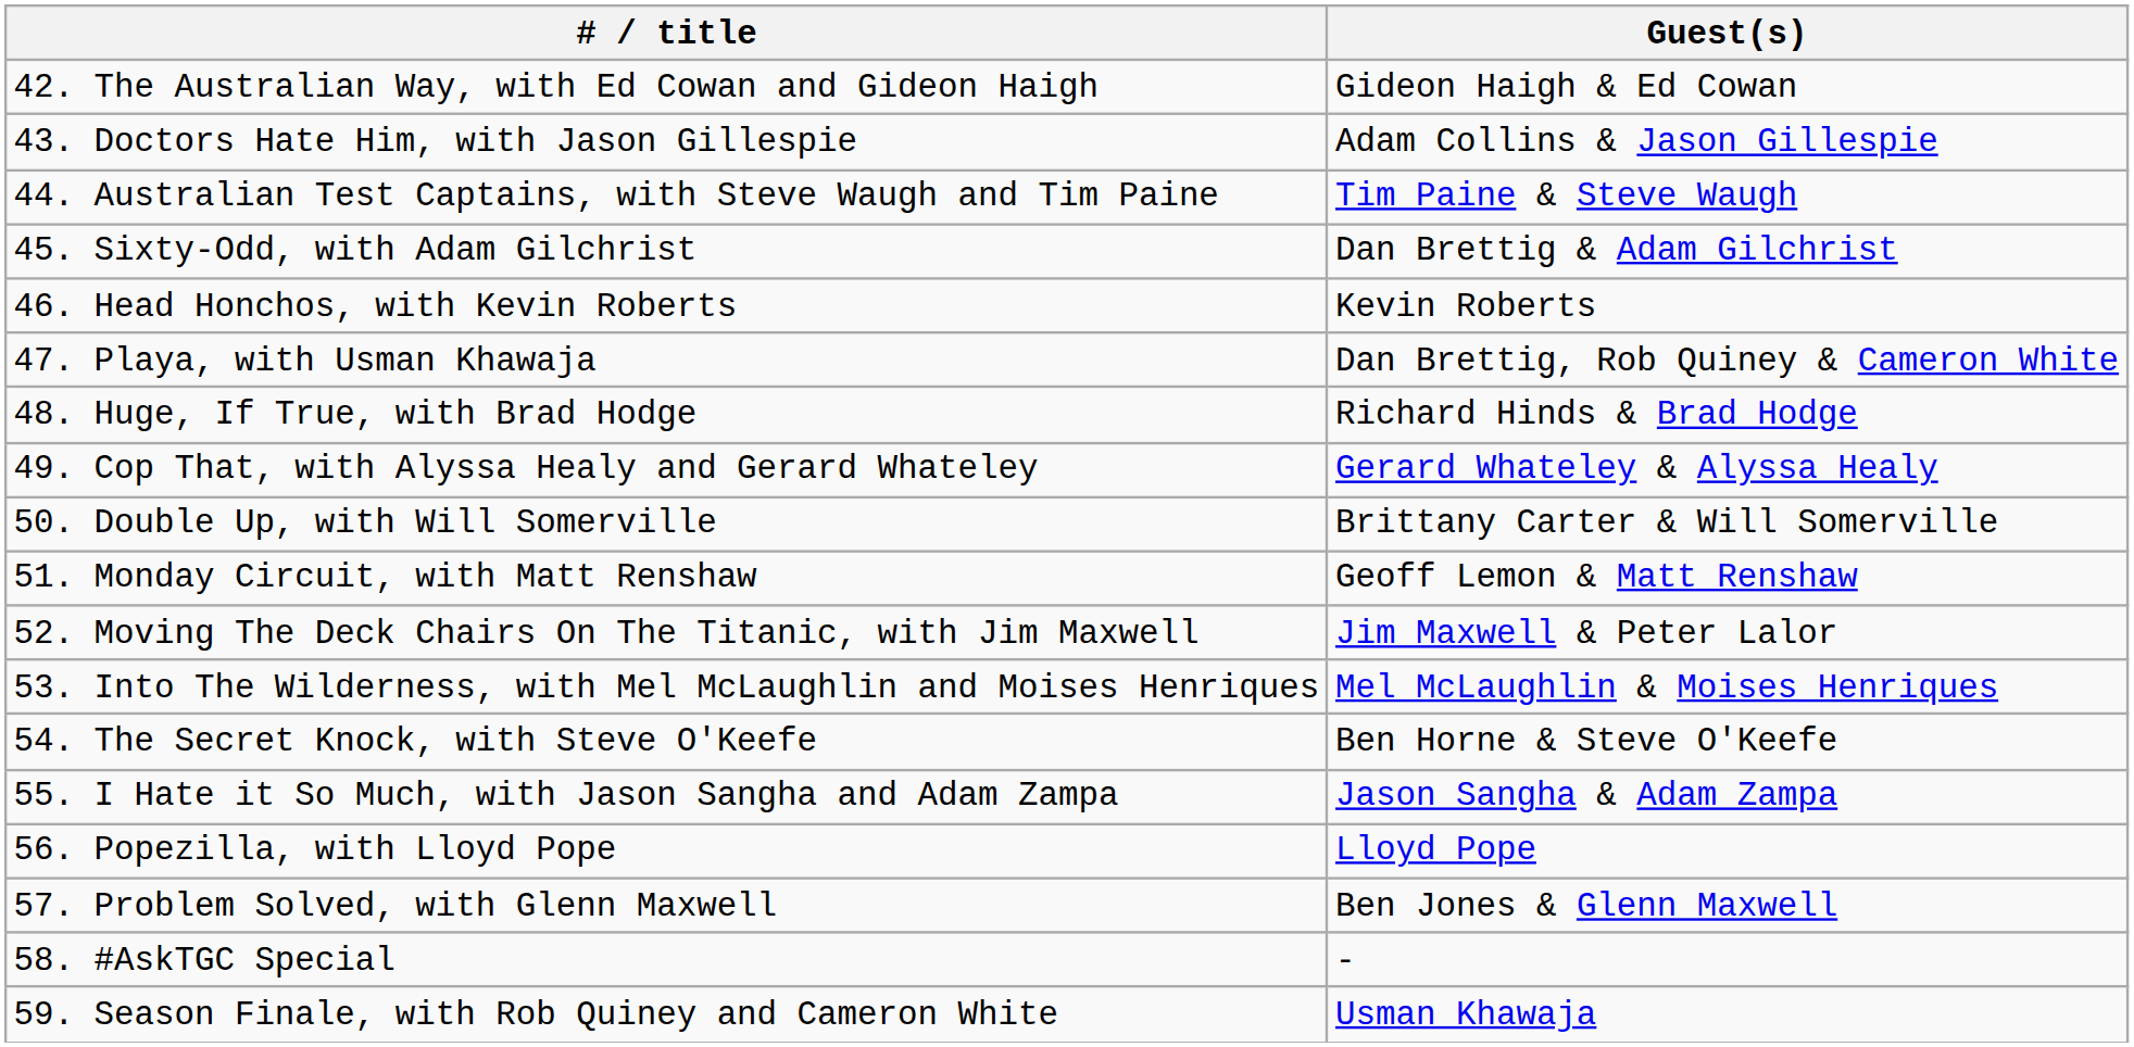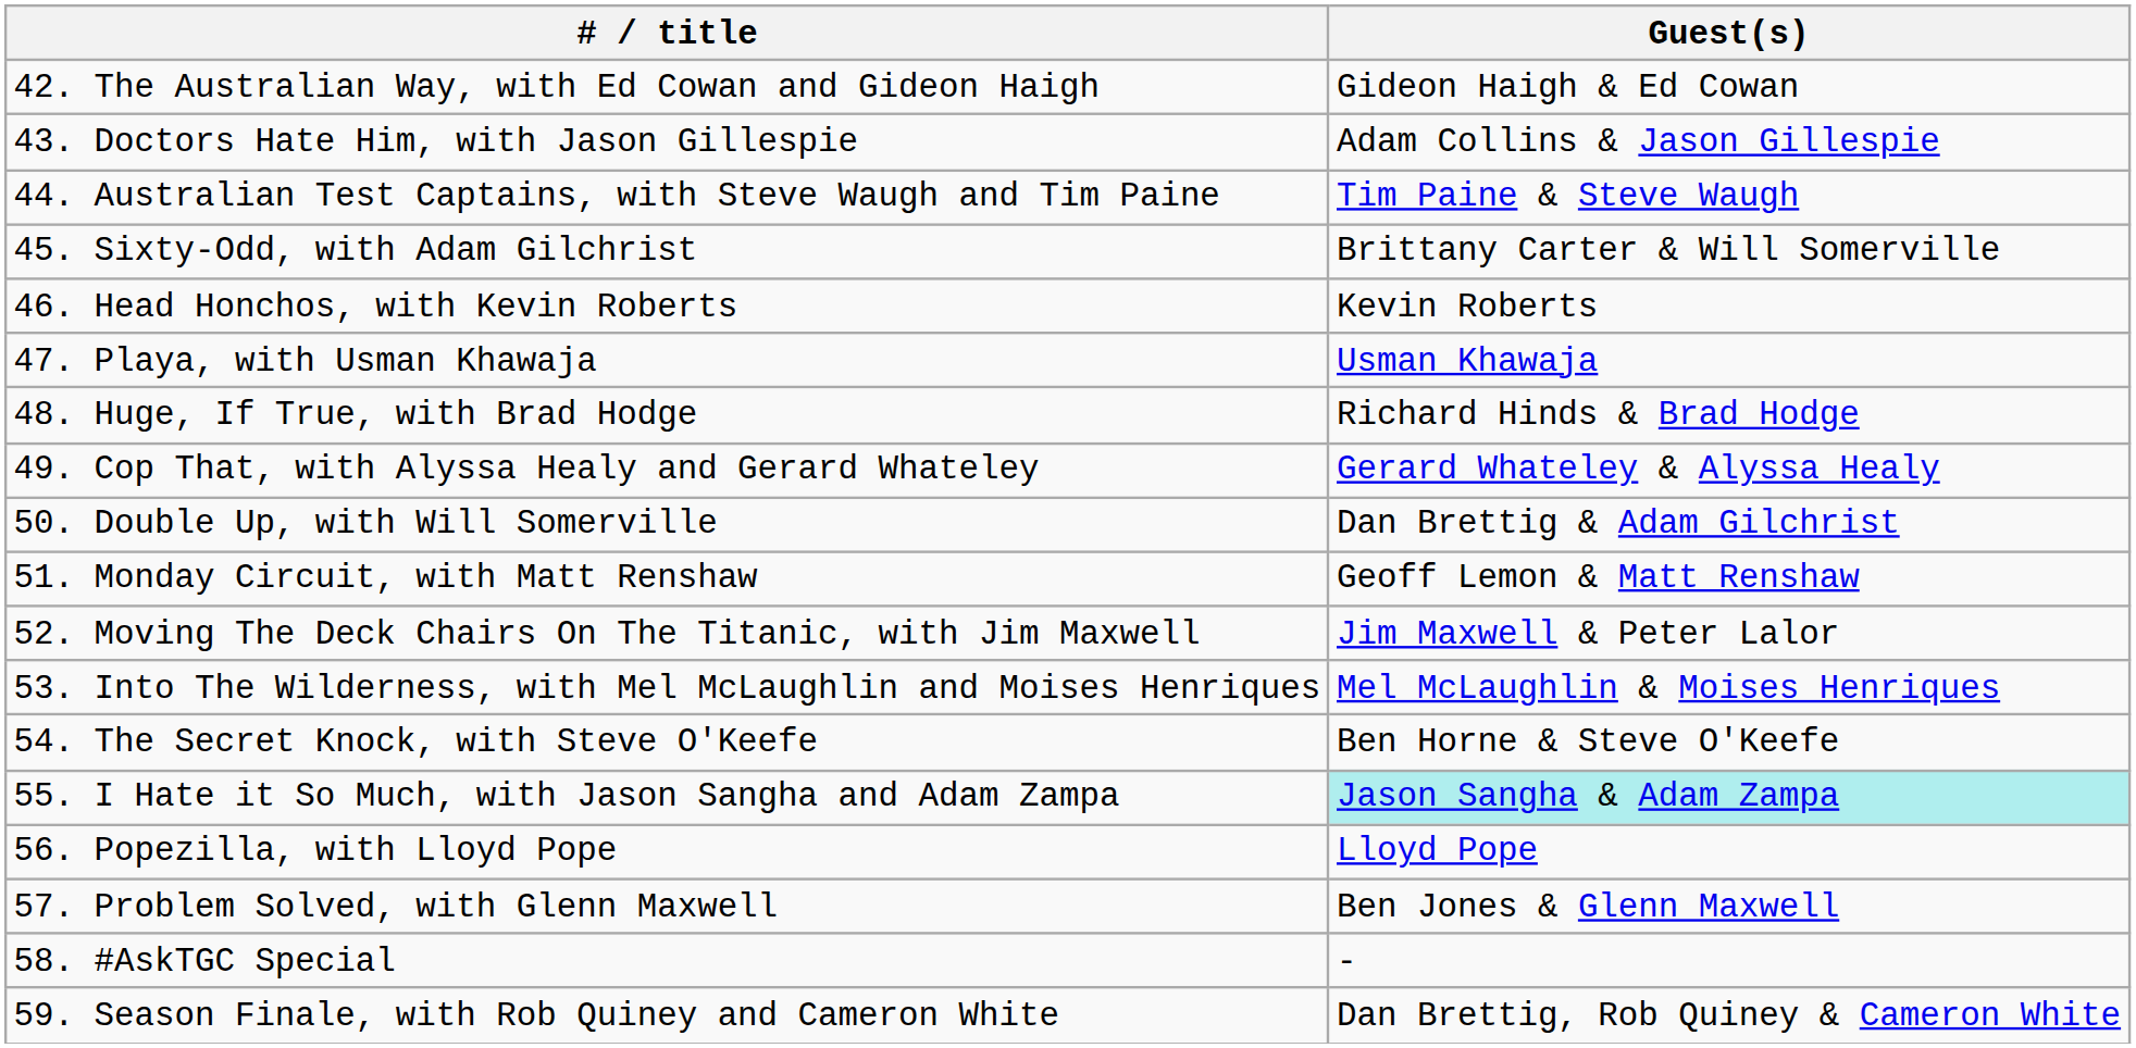 <table class="wikitable">
 <tr>
 <th># / title</th>
 <th>Guest(s)</th>
 </tr>
 <tr>
 <td>42. The Australian Way, with Ed Cowan and Gideon Haigh</td>
 <td>Gideon Haigh & Ed Cowan</td>
 </tr>
 <tr>
 <td>43. Doctors Hate Him, with Jason Gillespie</td>
 <td>Adam Collins & <a href='#'>Jason Gillespie</a></td>
 </tr>
 <tr>
 <td>44. Australian Test Captains, with Steve Waugh and Tim Paine</td>
 <td><a href='#'>Tim Paine</a> & <a href='#'>Steve Waugh</a></td>
 </tr>
 <tr>
 <td>45. Sixty-Odd, with Adam Gilchrist</td>
-<td>Dan Brettig & <a href='#'>Adam Gilchrist</a></td>
+<td>Brittany Carter & Will Somerville</td>
 </tr>
 <tr>
 <td>46. Head Honchos, with Kevin Roberts</td>
 <td>Kevin Roberts</td>
 </tr>
 <tr>
 <td>47. Playa, with Usman Khawaja</td>
-<td>Dan Brettig, Rob Quiney & <a href='#'>Cameron White</a></td>
+<td><a href='#'>Usman Khawaja</a></td>
 </tr>
 <tr>
 <td>48. Huge, If True, with Brad Hodge</td>
 <td>Richard Hinds & <a href='#'>Brad Hodge</a></td>
 </tr>
 <tr>
 <td>49. Cop That, with Alyssa Healy and Gerard Whateley</td>
 <td><a href='#'>Gerard Whateley</a> & <a href='#'>Alyssa Healy</a></td>
 </tr>
 <tr>
 <td>50. Double Up, with Will Somerville</td>
-<td>Brittany Carter & Will Somerville</td>
+<td>Dan Brettig & <a href='#'>Adam Gilchrist</a></td>
 </tr>
 <tr>
 <td>51. Monday Circuit, with Matt Renshaw</td>
 <td>Geoff Lemon & <a href='#'>Matt Renshaw</a></td>
 </tr>
 <tr>
 <td>52. Moving The Deck Chairs On The Titanic, with Jim Maxwell</td>
 <td><a href='#'>Jim Maxwell</a> & Peter Lalor</td>
 </tr>
 <tr>
 <td>53. Into The Wilderness, with Mel McLaughlin and Moises Henriques</td>
 <td><a href='#'>Mel McLaughlin</a> & <a href='#'>Moises Henriques</a></td>
 </tr>
 <tr>
 <td>54. The Secret Knock, with Steve O'Keefe</td>
 <td>Ben Horne & Steve O'Keefe</td>
 </tr>
 <tr>
 <td>55. I Hate it So Much, with Jason Sangha and Adam Zampa</td>
-<td><a href='#'>Jason Sangha</a> & <a href='#'>Adam Zampa</a></td>
+<td style="background: paleturquoise;"><a href='#'>Jason Sangha</a> & <a href='#'>Adam Zampa</a></td>
 </tr>
 <tr>
 <td>56. Popezilla, with Lloyd Pope</td>
 <td><a href='#'>Lloyd Pope</a></td>
 </tr>
 <tr>
 <td>57. Problem Solved, with Glenn Maxwell</td>
 <td>Ben Jones & <a href='#'>Glenn Maxwell</a></td>
 </tr>
 <tr>
 <td>58. #AskTGC Special</td>
 <td>-</td>
 </tr>
 <tr>
 <td>59. Season Finale, with Rob Quiney and Cameron White</td>
-<td><a href='#'>Usman Khawaja</a></td>
+<td>Dan Brettig, Rob Quiney & <a href='#'>Cameron White</a></td>
 </tr>
 </table>
